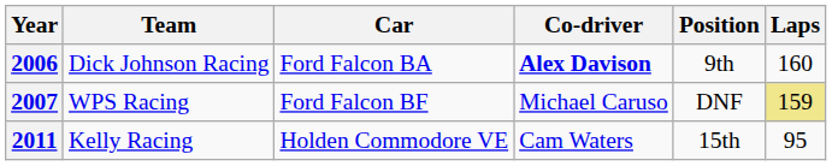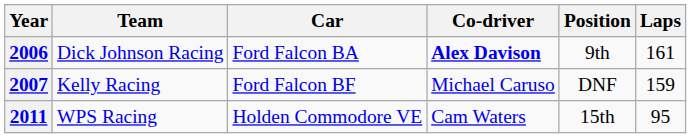 <table class="wikitable" style="font-size: 95%;">
 <tr>
 <th>Year</th>
 <th>Team</th>
 <th>Car</th>
 <th>Co-driver</th>
 <th>Position</th>
 <th>Laps</th>
 </tr>
 <tr>
 <th><a href='#'>2006</a></th>
 <td><a href='#'>Dick Johnson Racing</a></td>
 <td><a href='#'>Ford Falcon BA</a></td>
 <td><strong> <a href='#'>Alex Davison</a></strong></td>
 <td align="center">9th</td>
-<td align="center">160</td>
+<td align="center">161</td>
 </tr>
 <tr>
 <th><a href='#'>2007</a></th>
-<td><a href='#'>WPS Racing</a></td>
+<td><a href='#'>Kelly Racing</a></td>
 <td><a href='#'>Ford Falcon BF</a></td>
 <td> <a href='#'>Michael Caruso</a></td>
 <td align="center">DNF</td>
-<td align="center" style="background: khaki;">159</td>
+<td align="center">159</td>
 </tr>
 <tr>
 <th><a href='#'>2011</a></th>
-<td><a href='#'>Kelly Racing</a></td>
+<td><a href='#'>WPS Racing</a></td>
 <td><a href='#'>Holden Commodore VE</a></td>
 <td> <a href='#'>Cam Waters</a></td>
 <td align="center">15th</td>
 <td align="center">95</td>
 </tr>
 </table>
